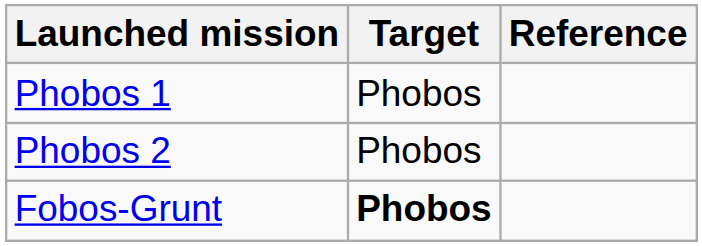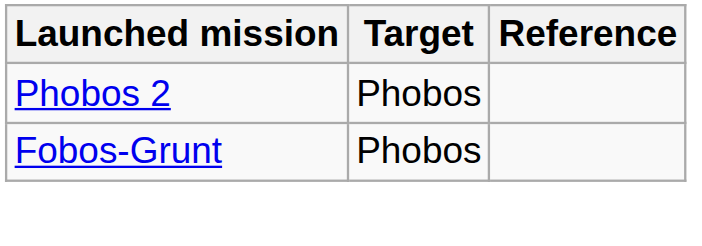 <table class="wikitable sortable" style="margin-left: 1em; margin-right: 0;">
 <tr>
 <th>Launched mission</th>
 <th>Target</th>
 <th>Reference</th>
-</tr>
-<tr>
-<td><a href='#'>Phobos 1</a></td>
-<td>Phobos</td>
-<td></td>
 </tr>
 <tr>
 <td><a href='#'>Phobos 2</a></td>
 <td>Phobos</td>
 <td></td>
 </tr>
 <tr>
 <td><a href='#'>Fobos-Grunt</a></td>
-<td><strong>Phobos</strong></td>
+<td>Phobos</td>
 <td></td>
 </tr>
 </table>
